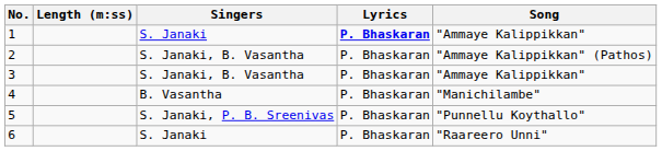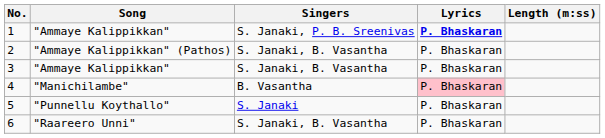 <table class="wikitable" style="font-size:95%;">
 <tr>
 <th>No.</th>
-<th>Length (m:ss)</th>
+<th>Song</th>
 <th>Singers</th>
 <th>Lyrics</th>
-<th>Song</th>
+<th>Length (m:ss)</th>
 </tr>
 <tr>
 <td>1</td>
+<td>"Ammaye Kalippikkan"</td>
+<td>S. Janaki, <a href='#'>P. B. Sreenivas</a></td>
+<td><strong><a href='#'>P. Bhaskaran</a></strong></td>
 <td></td>
-<td><a href='#'>S. Janaki</a></td>
-<td><strong><a href='#'>P. Bhaskaran</a></strong></td>
-<td>"Ammaye Kalippikkan"</td>
 </tr>
 <tr>
 <td>2</td>
-<td></td>
+<td>"Ammaye Kalippikkan" (Pathos)</td>
 <td>S. Janaki, B. Vasantha</td>
 <td>P. Bhaskaran</td>
-<td>"Ammaye Kalippikkan" (Pathos)</td>
+<td></td>
 </tr>
 <tr>
 <td>3</td>
-<td></td>
+<td>"Ammaye Kalippikkan"</td>
 <td>S. Janaki, B. Vasantha</td>
 <td>P. Bhaskaran</td>
-<td>"Ammaye Kalippikkan"</td>
+<td></td>
 </tr>
 <tr>
 <td>4</td>
+<td>"Manichilambe"</td>
+<td>B. Vasantha</td>
+<td style="background: pink;">P. Bhaskaran</td>
 <td></td>
-<td>B. Vasantha</td>
-<td>P. Bhaskaran</td>
-<td>"Manichilambe"</td>
 </tr>
 <tr>
 <td>5</td>
+<td>"Punnellu Koythallo"</td>
+<td><a href='#'>S. Janaki</a></td>
+<td>P. Bhaskaran</td>
 <td></td>
-<td>S. Janaki, <a href='#'>P. B. Sreenivas</a></td>
-<td>P. Bhaskaran</td>
-<td>"Punnellu Koythallo"</td>
 </tr>
 <tr>
 <td>6</td>
+<td>"Raareero Unni"</td>
+<td>S. Janaki, B. Vasantha</td>
+<td>P. Bhaskaran</td>
 <td></td>
-<td>S. Janaki</td>
-<td>P. Bhaskaran</td>
-<td>"Raareero Unni"</td>
 </tr>
 </table>
